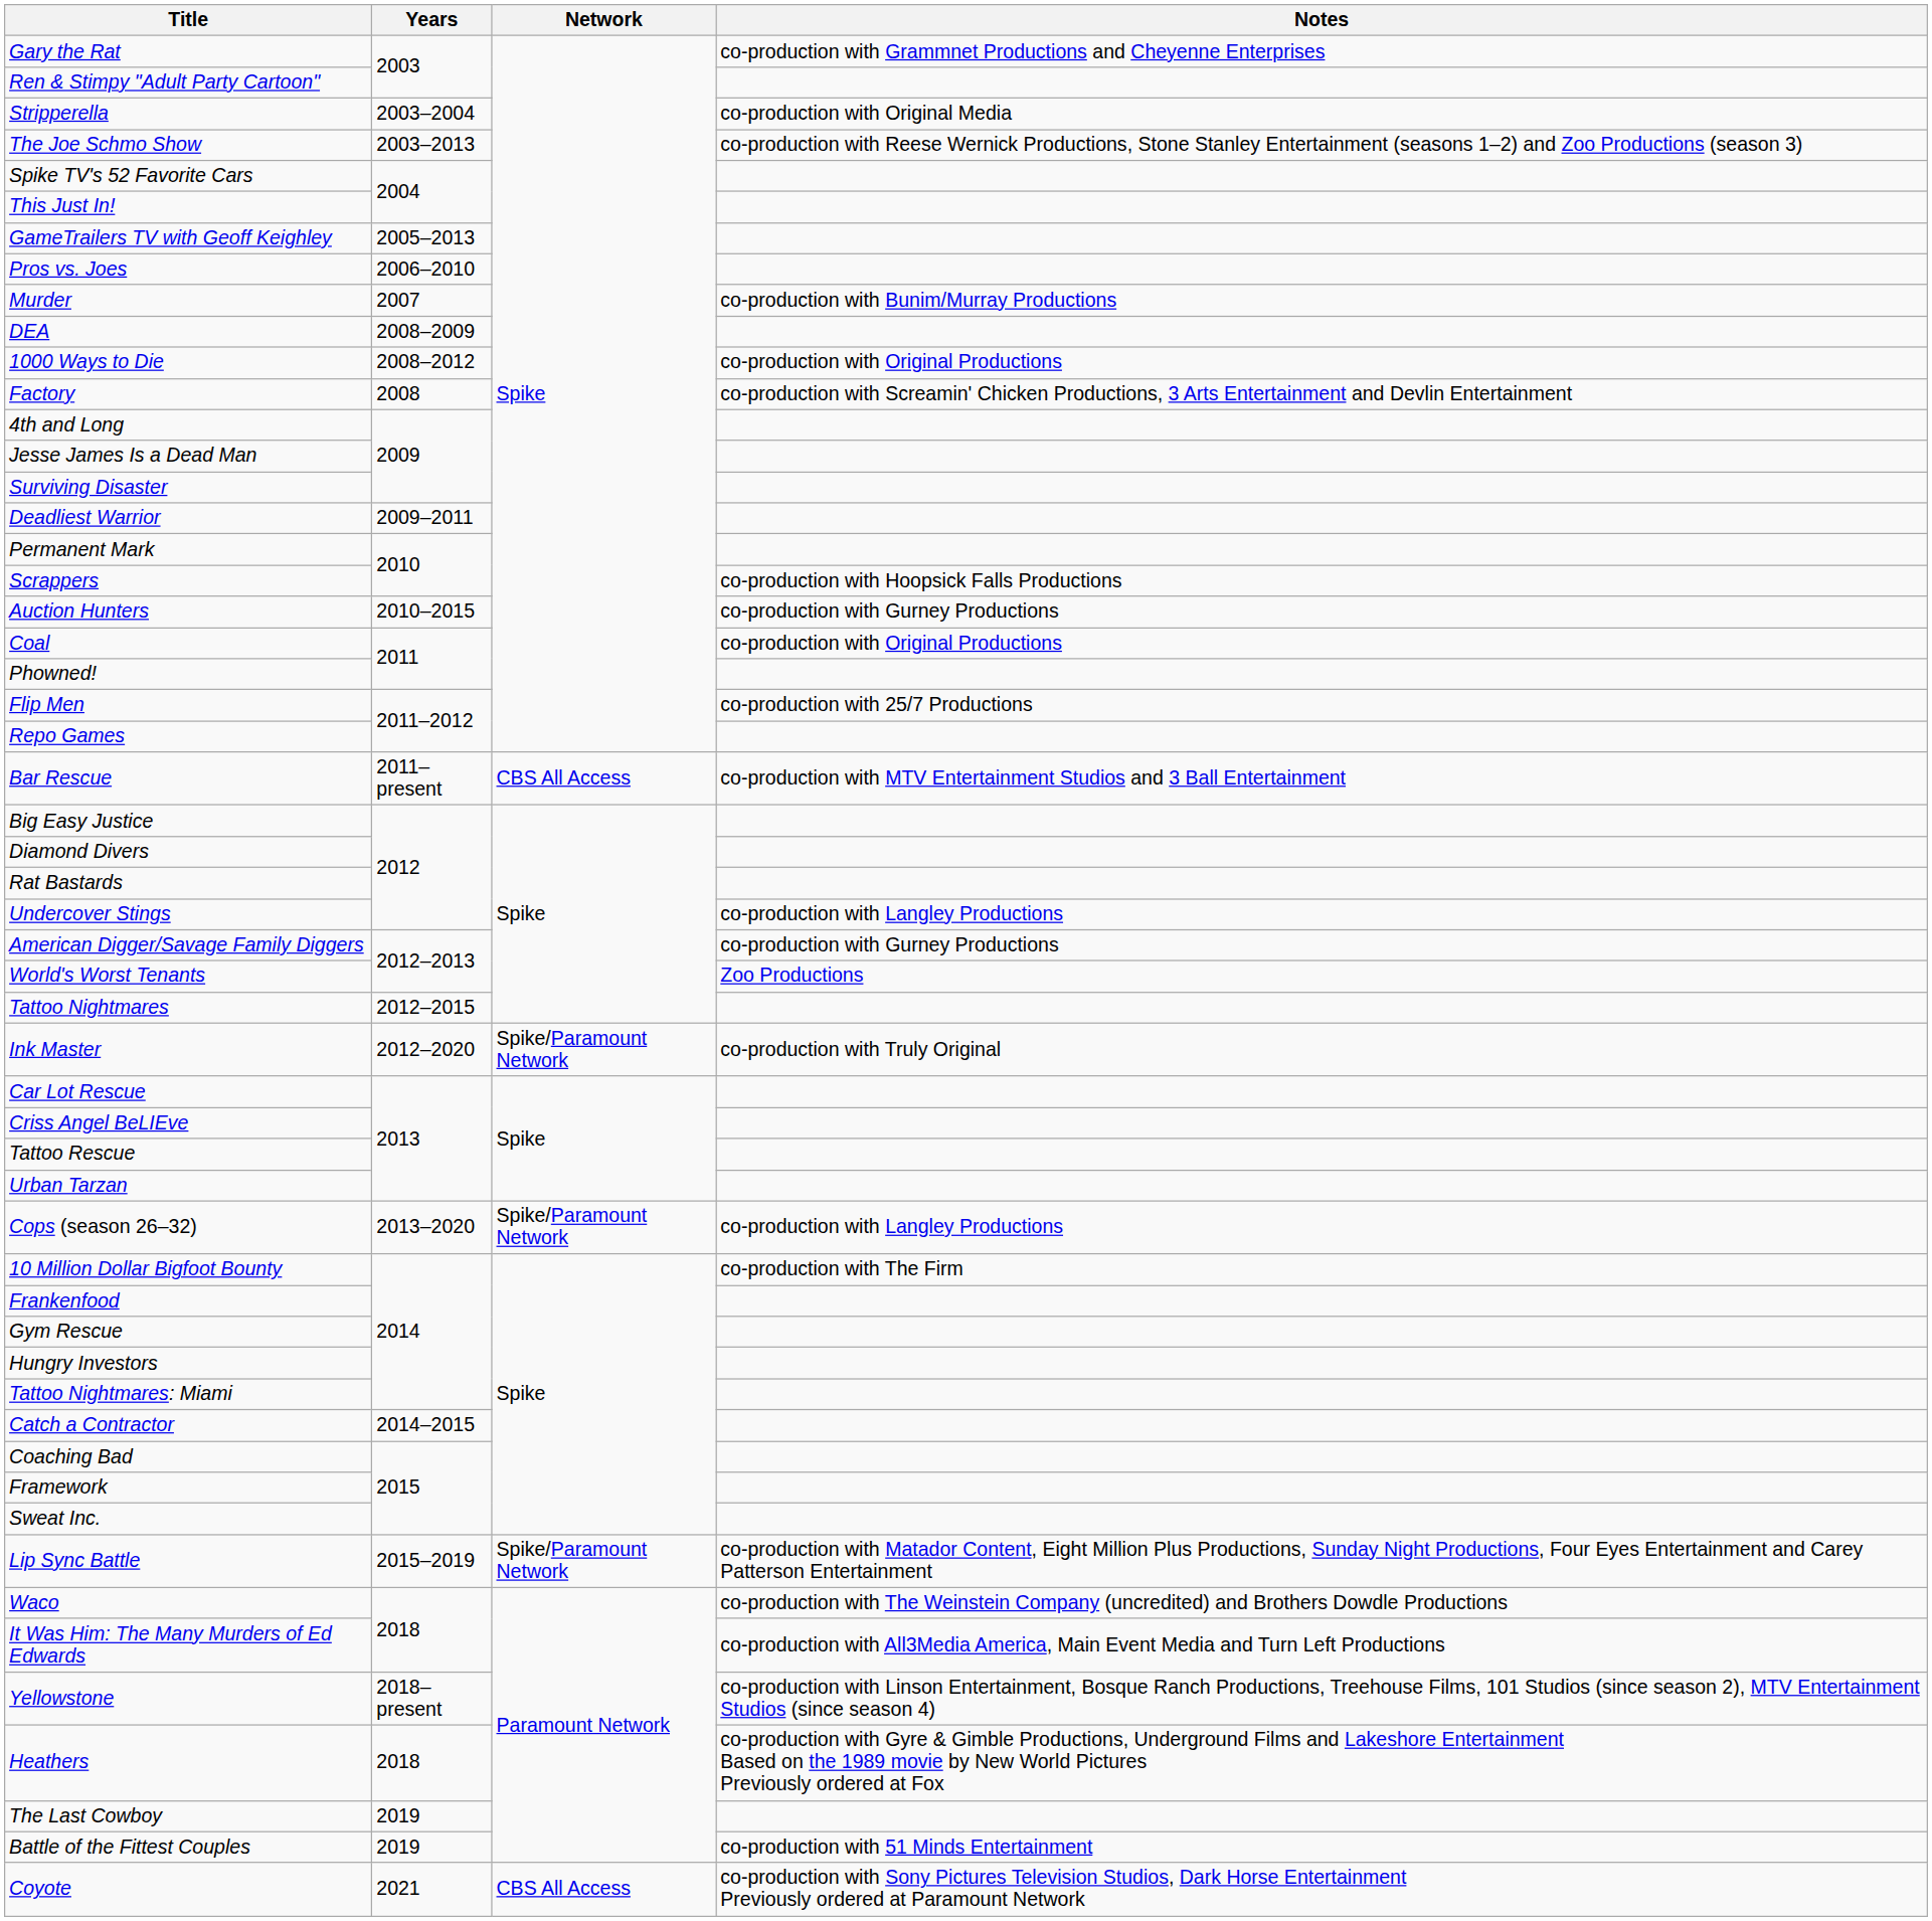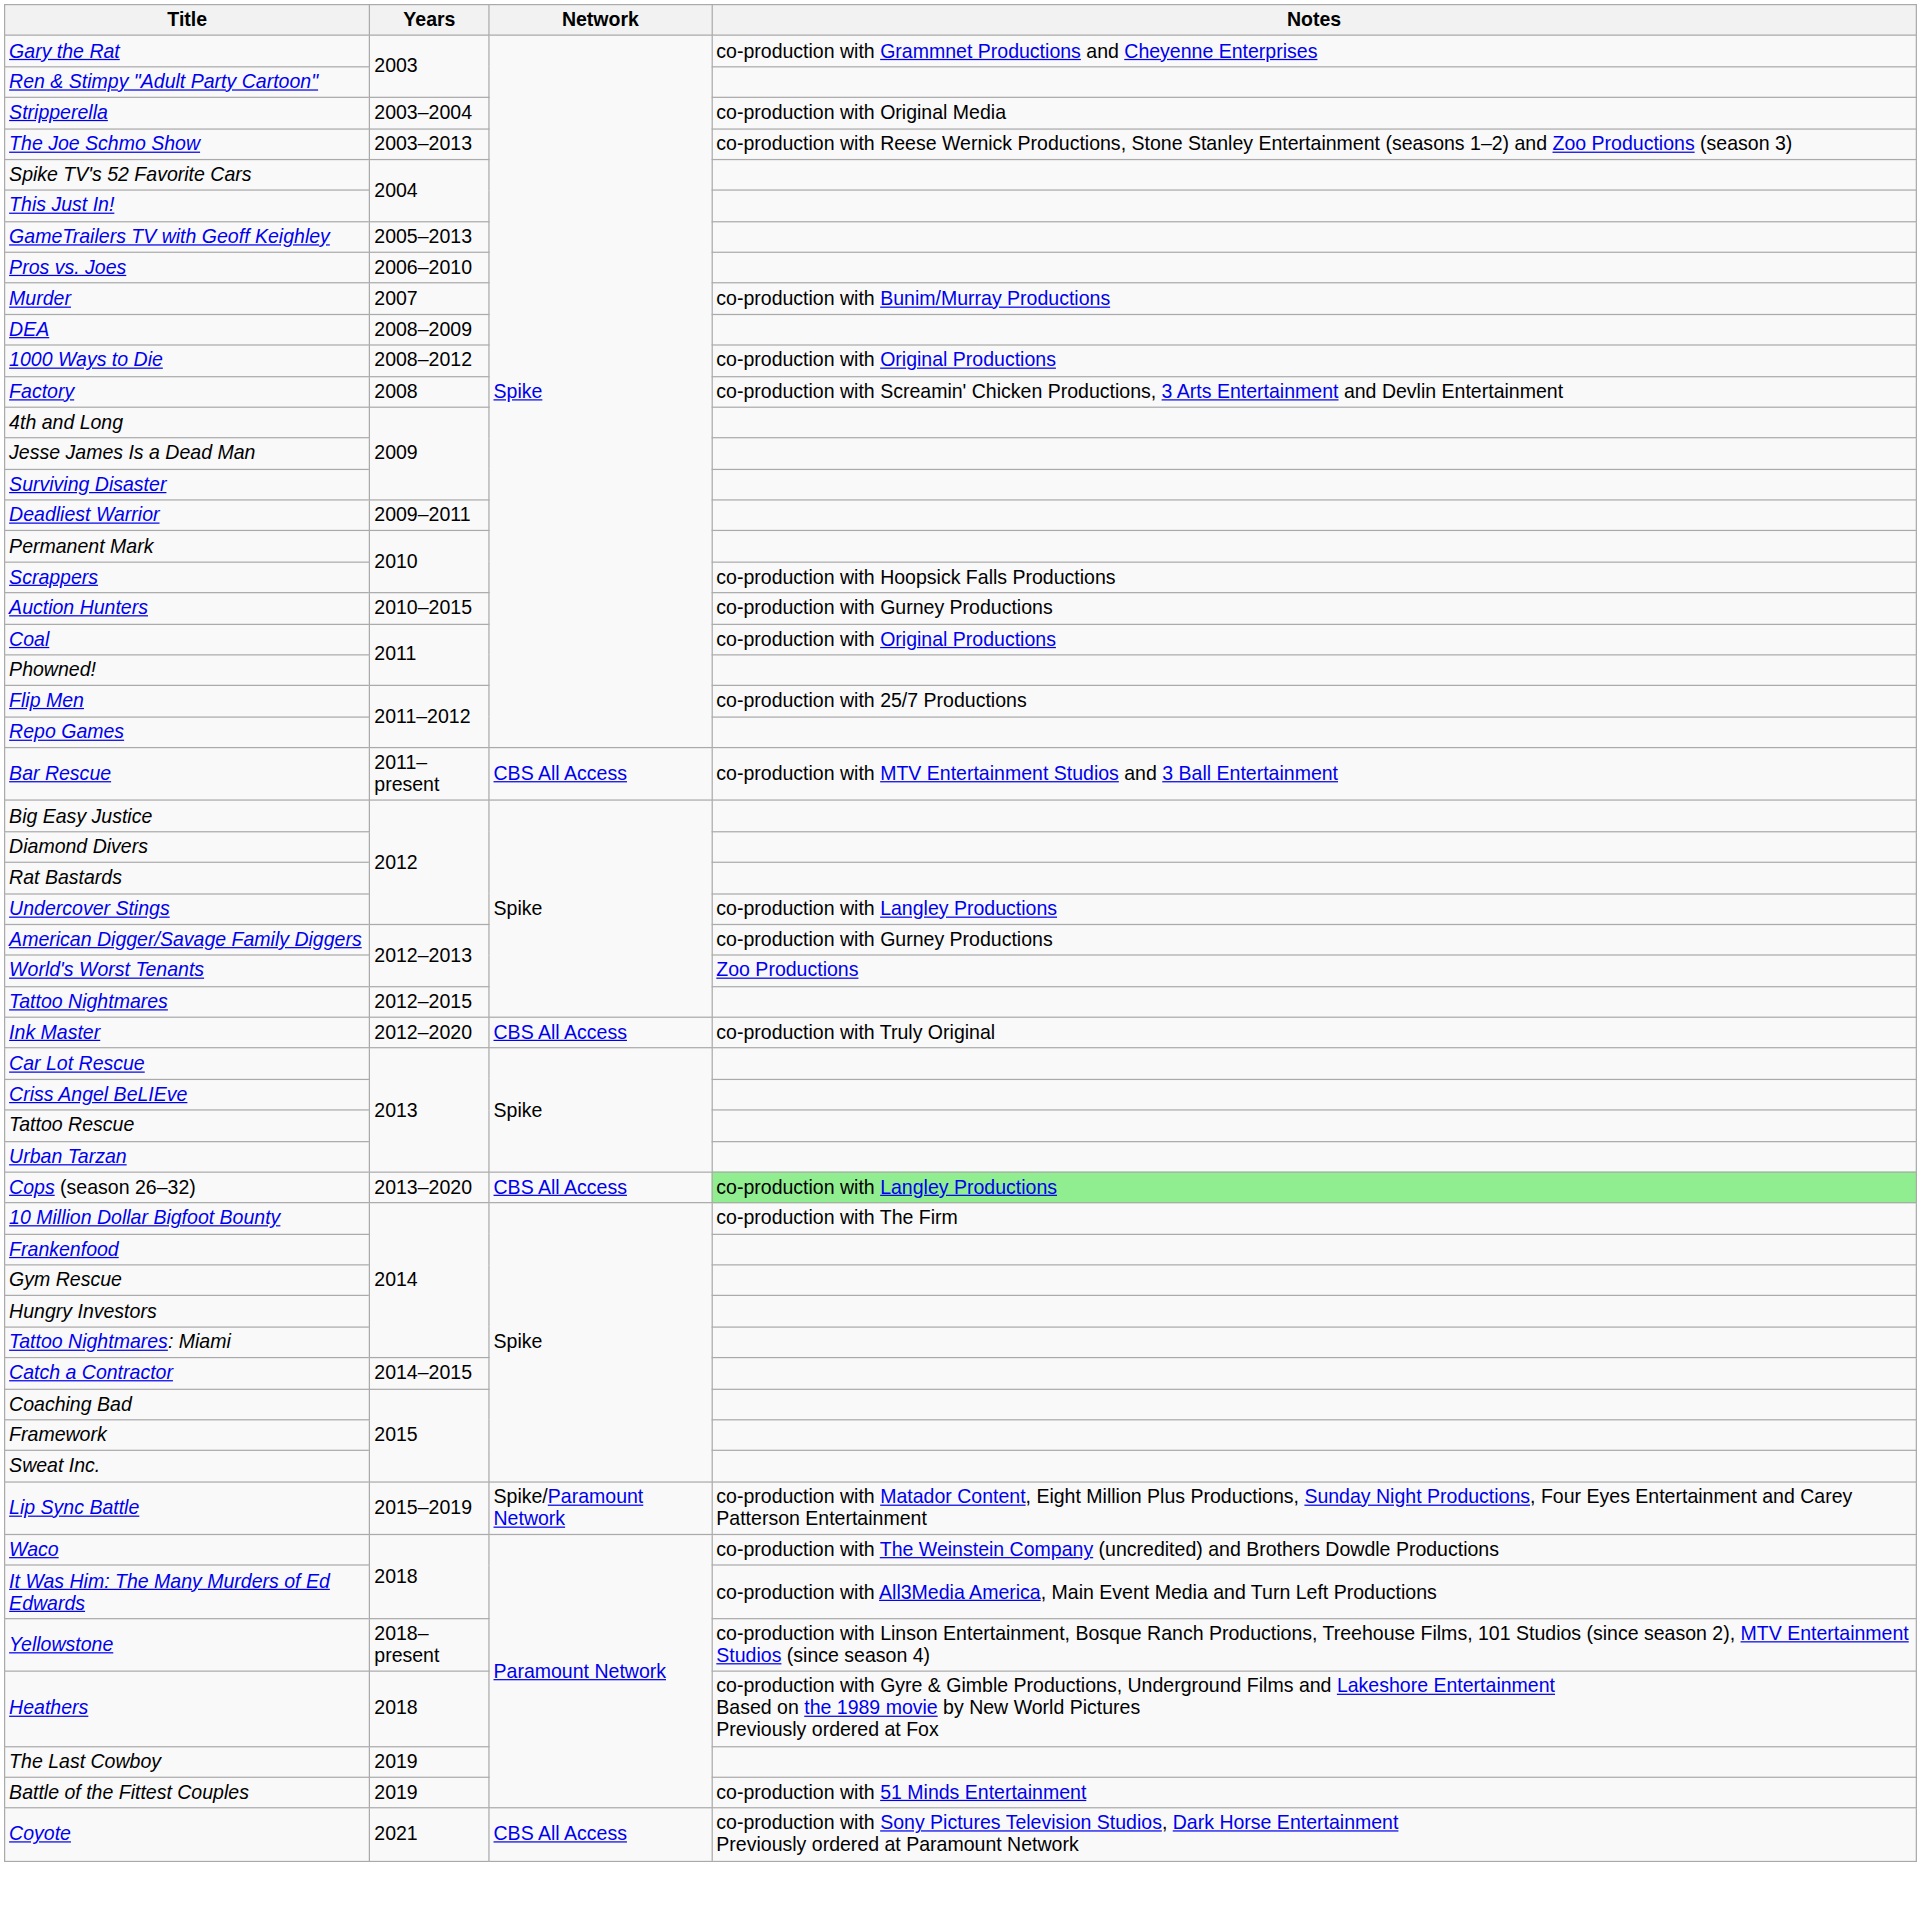 <table class="wikitable sortable">
 <tr>
 <th>Title</th>
 <th>Years</th>
 <th>Network</th>
 <th>Notes</th>
 </tr>
 <tr>
 <td><em><a href='#'>Gary the Rat</a></em></td>
 <td rowspan="2">2003</td>
 <td rowspan="23"><a href='#'>Spike</a></td>
 <td>co-production with <a href='#'>Grammnet Productions</a> and <a href='#'>Cheyenne Enterprises</a></td>
 </tr>
 <tr>
 <td><em><a href='#'>Ren & Stimpy "Adult Party Cartoon"</a></em></td>
 <td></td>
 </tr>
 <tr>
 <td><em><a href='#'>Stripperella</a></em></td>
 <td>2003–2004</td>
 <td>co-production with Original Media</td>
 </tr>
 <tr>
 <td><em><a href='#'>The Joe Schmo Show</a></em></td>
 <td>2003–2013</td>
 <td>co-production with Reese Wernick Productions, Stone Stanley Entertainment (seasons 1–2) and <a href='#'>Zoo Productions</a> (season 3)</td>
 </tr>
 <tr>
 <td><em>Spike TV's 52 Favorite Cars</em></td>
 <td rowspan="2">2004</td>
 <td></td>
 </tr>
 <tr>
 <td><em><a href='#'>This Just In!</a></em></td>
 <td></td>
 </tr>
 <tr>
 <td><em><a href='#'>GameTrailers TV with Geoff Keighley</a></em></td>
 <td>2005–2013</td>
 <td></td>
 </tr>
 <tr>
 <td><em><a href='#'>Pros vs. Joes</a></em></td>
 <td>2006–2010</td>
 <td></td>
 </tr>
 <tr>
 <td><em><a href='#'>Murder</a></em></td>
 <td>2007</td>
 <td>co-production with <a href='#'>Bunim/Murray Productions</a></td>
 </tr>
 <tr>
 <td><em><a href='#'>DEA</a></em></td>
 <td>2008–2009</td>
 <td></td>
 </tr>
 <tr>
 <td><em><a href='#'>1000 Ways to Die</a></em></td>
 <td>2008–2012</td>
 <td>co-production with <a href='#'>Original Productions</a></td>
 </tr>
 <tr>
 <td><em><a href='#'>Factory</a></em></td>
 <td>2008</td>
 <td>co-production with Screamin' Chicken Productions, <a href='#'>3 Arts Entertainment</a> and Devlin Entertainment</td>
 </tr>
 <tr>
 <td><em>4th and Long</em></td>
 <td rowspan="3">2009</td>
 <td></td>
 </tr>
 <tr>
 <td><em>Jesse James Is a Dead Man</em></td>
 <td></td>
 </tr>
 <tr>
 <td><em><a href='#'>Surviving Disaster</a></em></td>
 <td></td>
 </tr>
 <tr>
 <td><em><a href='#'>Deadliest Warrior</a></em></td>
 <td>2009–2011</td>
 <td></td>
 </tr>
 <tr>
 <td><em>Permanent Mark</em></td>
 <td rowspan="2">2010</td>
 <td></td>
 </tr>
 <tr>
 <td><em><a href='#'>Scrappers</a></em></td>
 <td>co-production with Hoopsick Falls Productions</td>
 </tr>
 <tr>
 <td><em><a href='#'>Auction Hunters</a></em></td>
 <td>2010–2015</td>
 <td>co-production with Gurney Productions</td>
 </tr>
 <tr>
 <td><em><a href='#'>Coal</a></em></td>
 <td rowspan="2">2011</td>
 <td>co-production with <a href='#'>Original Productions</a></td>
 </tr>
 <tr>
 <td><em>Phowned!</em></td>
 <td></td>
 </tr>
 <tr>
 <td><em><a href='#'>Flip Men</a></em></td>
 <td rowspan="2">2011–2012</td>
 <td>co-production with 25/7 Productions</td>
 </tr>
 <tr>
 <td><em><a href='#'>Repo Games</a></em></td>
 <td></td>
 </tr>
 <tr>
 <td><em><a href='#'>Bar Rescue</a></em></td>
 <td>2011–present</td>
 <td><a href='#'>CBS All Access</a></td>
 <td>co-production with <a href='#'>MTV Entertainment Studios</a> and <a href='#'>3 Ball Entertainment</a></td>
 </tr>
 <tr>
 <td><em>Big Easy Justice</em></td>
 <td rowspan="4">2012</td>
 <td rowspan="7">Spike</td>
 <td></td>
 </tr>
 <tr>
 <td><em>Diamond Divers</em></td>
 <td></td>
 </tr>
 <tr>
 <td><em>Rat Bastards</em></td>
 <td></td>
 </tr>
 <tr>
 <td><em><a href='#'>Undercover Stings</a></em></td>
 <td>co-production with <a href='#'>Langley Productions</a></td>
 </tr>
 <tr>
 <td><em><a href='#'>American Digger/Savage Family Diggers</a></em></td>
 <td rowspan="2">2012–2013</td>
 <td>co-production with Gurney Productions</td>
 </tr>
 <tr>
 <td><em><a href='#'>World's Worst Tenants</a></em></td>
 <td><a href='#'>Zoo Productions</a></td>
 </tr>
 <tr>
 <td><em><a href='#'>Tattoo Nightmares</a></em></td>
 <td>2012–2015</td>
 <td></td>
 </tr>
 <tr>
 <td><em><a href='#'>Ink Master</a></em></td>
 <td>2012–2020</td>
-<td>Spike/<a href='#'>Paramount Network</a></td>
+<td><a href='#'>CBS All Access</a></td>
 <td>co-production with Truly Original</td>
 </tr>
 <tr>
 <td><em><a href='#'>Car Lot Rescue</a></em></td>
 <td rowspan="4">2013</td>
 <td rowspan="4">Spike</td>
 <td></td>
 </tr>
 <tr>
 <td><em><a href='#'>Criss Angel BeLIEve</a></em></td>
 <td></td>
 </tr>
 <tr>
 <td><em>Tattoo Rescue</em></td>
 <td></td>
 </tr>
 <tr>
 <td><em><a href='#'>Urban Tarzan</a></em></td>
 <td></td>
 </tr>
 <tr>
 <td><em><a href='#'>Cops</a></em> (season 26–32)</td>
 <td>2013–2020</td>
-<td>Spike/<a href='#'>Paramount Network</a></td>
-<td>co-production with <a href='#'>Langley Productions</a></td>
+<td><a href='#'>CBS All Access</a></td>
+<td style="background: lightgreen;">co-production with <a href='#'>Langley Productions</a></td>
 </tr>
 <tr>
 <td><em><a href='#'>10 Million Dollar Bigfoot Bounty</a></em></td>
 <td rowspan="5">2014</td>
 <td rowspan="9">Spike</td>
 <td>co-production with The Firm</td>
 </tr>
 <tr>
 <td><em><a href='#'>Frankenfood</a></em></td>
 <td></td>
 </tr>
 <tr>
 <td><em>Gym Rescue</em></td>
 <td></td>
 </tr>
 <tr>
 <td><em>Hungry Investors</em></td>
 <td></td>
 </tr>
 <tr>
 <td><em><a href='#'>Tattoo Nightmares</a>: Miami</em></td>
 <td></td>
 </tr>
 <tr>
 <td><em><a href='#'>Catch a Contractor</a></em></td>
 <td>2014–2015</td>
 <td></td>
 </tr>
 <tr>
 <td><em>Coaching Bad</em></td>
 <td rowspan="3">2015</td>
 <td></td>
 </tr>
 <tr>
 <td><em>Framework</em></td>
 <td></td>
 </tr>
 <tr>
 <td><em>Sweat Inc.</em></td>
 <td></td>
 </tr>
 <tr>
 <td><em><a href='#'>Lip Sync Battle</a></em></td>
 <td>2015–2019</td>
 <td>Spike/<a href='#'>Paramount Network</a></td>
 <td>co-production with <a href='#'>Matador Content</a>, Eight Million Plus Productions, <a href='#'>Sunday Night Productions</a>, Four Eyes Entertainment and Carey Patterson Entertainment</td>
 </tr>
 <tr>
 <td><em><a href='#'>Waco</a></em></td>
 <td rowspan="2">2018</td>
 <td rowspan="6"><a href='#'>Paramount Network</a></td>
 <td>co-production with <a href='#'>The Weinstein Company</a> (uncredited) and Brothers Dowdle Productions</td>
 </tr>
 <tr>
 <td><em><a href='#'>It Was Him: The Many Murders of Ed Edwards</a></em></td>
 <td>co-production with <a href='#'>All3Media America</a>, Main Event Media and Turn Left Productions</td>
 </tr>
 <tr>
 <td><em><a href='#'>Yellowstone</a></em></td>
 <td>2018–present</td>
 <td>co-production with Linson Entertainment, Bosque Ranch Productions, Treehouse Films, 101 Studios (since season 2), <a href='#'>MTV Entertainment Studios</a> (since season 4)</td>
 </tr>
 <tr>
 <td><em><a href='#'>Heathers</a></em></td>
 <td>2018</td>
 <td>co-production with Gyre & Gimble Productions, Underground Films and <a href='#'>Lakeshore Entertainment</a><br>Based on <a href='#'>the 1989 movie</a> by New World Pictures<br>Previously ordered at Fox</td>
 </tr>
 <tr>
 <td><em>The Last Cowboy</em></td>
 <td>2019</td>
 <td></td>
 </tr>
 <tr>
 <td><em>Battle of the Fittest Couples</em></td>
 <td>2019</td>
 <td>co-production with <a href='#'>51 Minds Entertainment</a></td>
 </tr>
 <tr>
 <td><em><a href='#'>Coyote</a></em></td>
 <td>2021</td>
 <td><a href='#'>CBS All Access</a></td>
 <td>co-production with <a href='#'>Sony Pictures Television Studios</a>, <a href='#'>Dark Horse Entertainment</a><br>Previously ordered at Paramount Network</td>
 </tr>
 </table>
